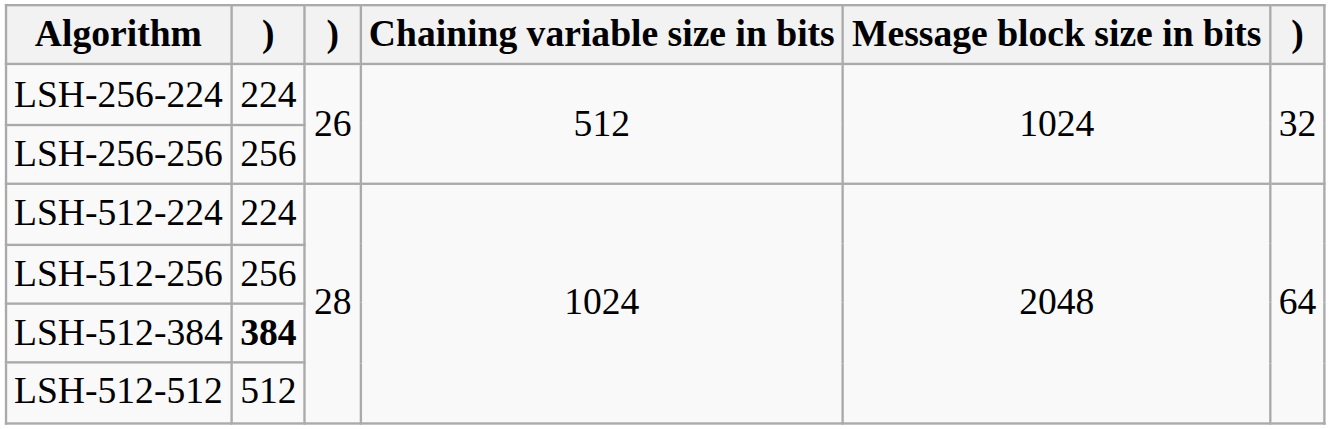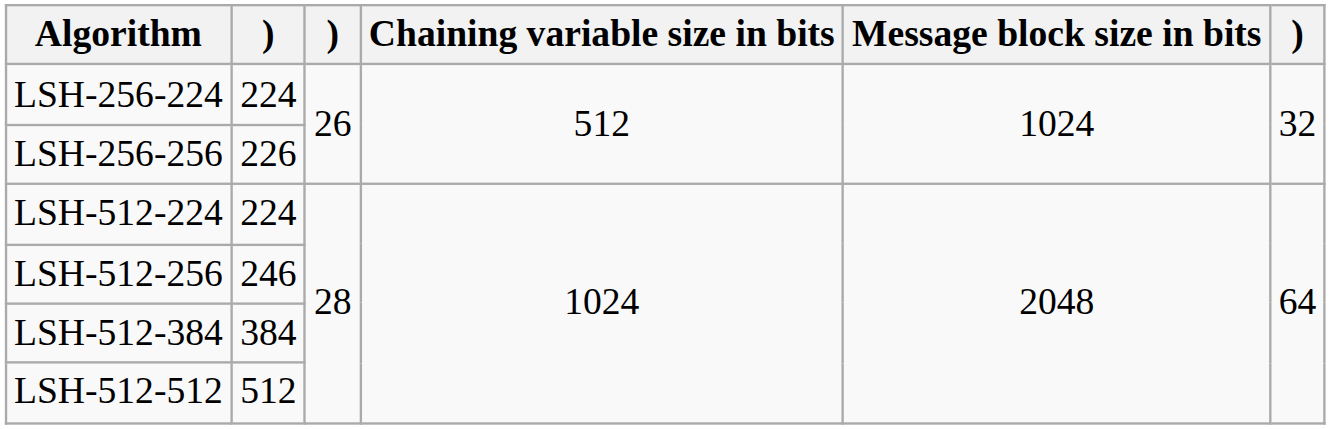 <table class="wikitable" style="margin-left: auto; margin-right:auto; border: none;">
 <tr>
 <th>Algorithm</th>
 <th>)</th>
 <th>)</th>
 <th>Chaining variable size in bits</th>
 <th>Message block size in bits</th>
 <th>)</th>
 </tr>
 <tr>
 <td style="text-align:center;">LSH-256-224</td>
 <td style="text-align:center;">224</td>
 <td rowspan="2" style="text-align:center;">26</td>
 <td rowspan="2" style="text-align:center;">512</td>
 <td rowspan="2" style="text-align:center;">1024</td>
 <td rowspan="2" style="text-align:center;">32</td>
 </tr>
 <tr>
 <td style="text-align:center;">LSH-256-256</td>
-<td style="text-align:center;">256</td>
+<td style="text-align:center;">226</td>
 </tr>
 <tr>
 <td style="text-align:center;">LSH-512-224</td>
 <td style="text-align:center;">224</td>
 <td rowspan="4" style="text-align:center;">28</td>
 <td rowspan="4" style="text-align:center;">1024</td>
 <td rowspan="4" style="text-align:center;">2048</td>
 <td rowspan="4" style="text-align:center;">64</td>
 </tr>
 <tr>
 <td style="text-align:center;">LSH-512-256</td>
-<td style="text-align:center;">256</td>
+<td style="text-align:center;">246</td>
 </tr>
 <tr>
 <td style="text-align:center;">LSH-512-384</td>
-<td style="text-align:center;"><strong>384</strong></td>
+<td style="text-align:center;">384</td>
 </tr>
 <tr>
 <td style="text-align:center;">LSH-512-512</td>
 <td style="text-align:center;">512</td>
 </tr>
 </table>
